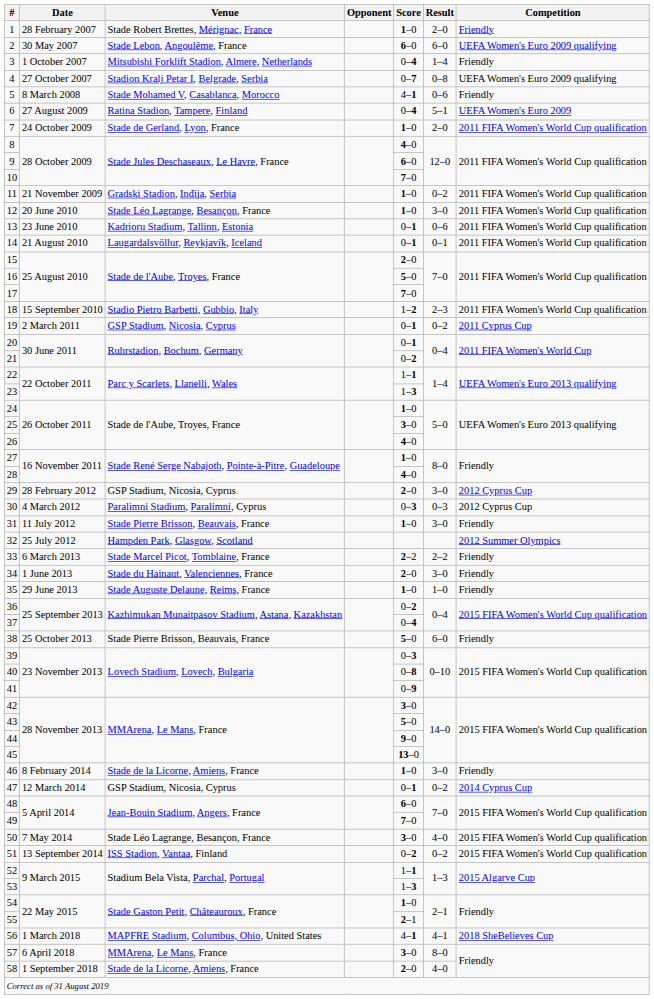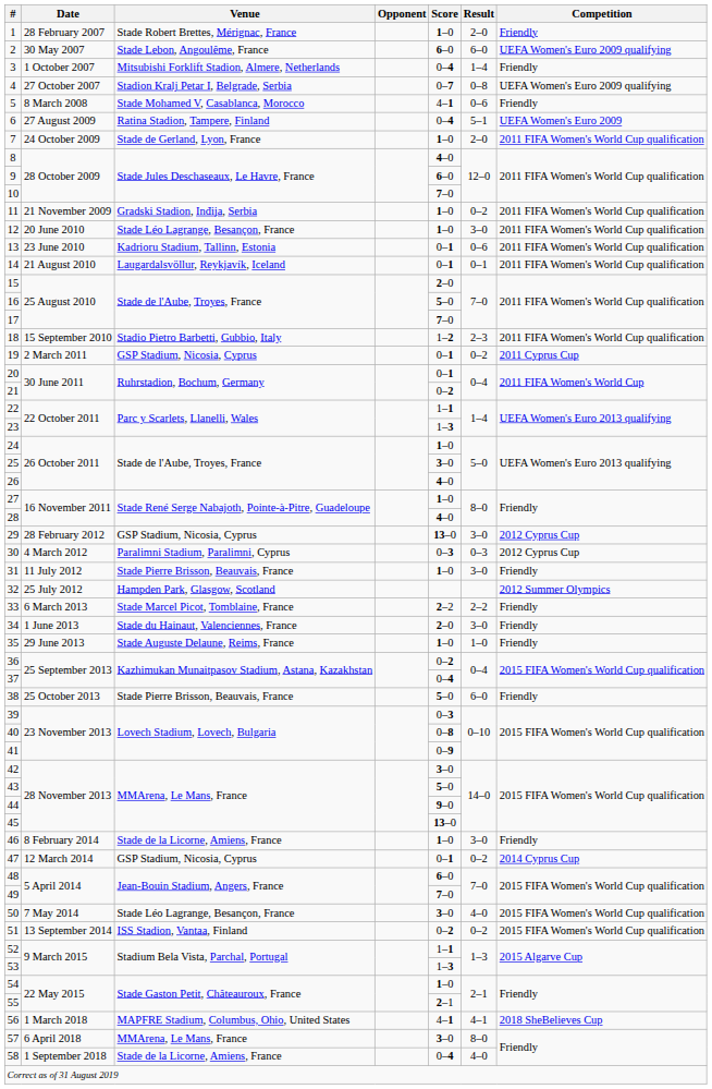 <table class="wikitable collapsible collapsed">
 <tr>
 <th>#</th>
 <th>Date</th>
 <th>Venue</th>
 <th>Opponent</th>
 <th>Score</th>
 <th>Result</th>
 <th>Competition</th>
 </tr>
 <tr>
 <td align="center">1</td>
 <td>28 February 2007</td>
 <td>Stade Robert Brettes, <a href='#'>Mérignac</a>, <a href='#'>France</a></td>
 <td></td>
 <td align="center"><strong>1</strong>–0</td>
 <td align="center">2–0</td>
 <td><a href='#'>Friendly</a></td>
 </tr>
 <tr>
 <td align="center">2</td>
 <td>30 May 2007</td>
 <td><a href='#'>Stade Lebon</a>, <a href='#'>Angoulême</a>, France</td>
 <td></td>
 <td align="center"><strong>6</strong>–0</td>
 <td align="center">6–0</td>
 <td><a href='#'>UEFA Women's Euro 2009 qualifying</a></td>
 </tr>
 <tr>
 <td align="center">3</td>
 <td>1 October 2007</td>
 <td><a href='#'>Mitsubishi Forklift Stadion</a>, <a href='#'>Almere</a>, <a href='#'>Netherlands</a></td>
 <td></td>
 <td align="center">0–<strong>4</strong></td>
 <td align="center">1–4</td>
 <td>Friendly</td>
 </tr>
 <tr>
 <td align="center">4</td>
 <td>27 October 2007</td>
 <td><a href='#'>Stadion Kralj Petar I</a>, <a href='#'>Belgrade</a>, <a href='#'>Serbia</a></td>
 <td></td>
 <td align="center">0–<strong>7</strong></td>
 <td align="center">0–8</td>
 <td>UEFA Women's Euro 2009 qualifying</td>
 </tr>
 <tr>
 <td align="center">5</td>
 <td>8 March 2008</td>
 <td><a href='#'>Stade Mohamed V</a>, <a href='#'>Casablanca</a>, <a href='#'>Morocco</a></td>
 <td></td>
 <td align="center">4–<strong>1</strong></td>
 <td align="center">0–6</td>
 <td>Friendly</td>
 </tr>
 <tr>
 <td align="center">6</td>
 <td>27 August 2009</td>
 <td><a href='#'>Ratina Stadion</a>, <a href='#'>Tampere</a>, <a href='#'>Finland</a></td>
 <td></td>
 <td align="center">0–<strong>4</strong></td>
 <td align="center">5–1</td>
 <td><a href='#'>UEFA Women's Euro 2009</a></td>
 </tr>
 <tr>
 <td align="center">7</td>
 <td>24 October 2009</td>
 <td><a href='#'>Stade de Gerland</a>, <a href='#'>Lyon</a>, France</td>
 <td></td>
 <td align="center"><strong>1</strong>–0</td>
 <td align="center">2–0</td>
 <td><a href='#'>2011 FIFA Women's World Cup qualification</a></td>
 </tr>
 <tr>
 <td align="center">8</td>
 <td rowspan="3">28 October 2009</td>
 <td rowspan="3"><a href='#'>Stade Jules Deschaseaux</a>, <a href='#'>Le Havre</a>, France</td>
 <td rowspan="3"></td>
 <td align="center"><strong>4</strong>–0</td>
 <td align="center" rowspan="3">12–0</td>
 <td rowspan="3">2011 FIFA Women's World Cup qualification</td>
 </tr>
 <tr>
 <td align="center">9</td>
 <td align="center"><strong>6</strong>–0</td>
 </tr>
 <tr>
 <td align="center">10</td>
 <td align="center"><strong>7</strong>–0</td>
 </tr>
 <tr>
 <td align="center">11</td>
 <td>21 November 2009</td>
 <td><a href='#'>Gradski Stadion</a>, <a href='#'>Inđija</a>, <a href='#'>Serbia</a></td>
 <td></td>
 <td align="center"><strong>1</strong>–0</td>
 <td align="center">0–2</td>
 <td>2011 FIFA Women's World Cup qualification</td>
 </tr>
 <tr>
 <td align="center">12</td>
 <td>20 June 2010</td>
 <td><a href='#'>Stade Léo Lagrange</a>, <a href='#'>Besançon</a>, France</td>
 <td></td>
 <td align="center"><strong>1</strong>–0</td>
 <td align="center">3–0</td>
 <td>2011 FIFA Women's World Cup qualification</td>
 </tr>
 <tr>
 <td align="center">13</td>
 <td>23 June 2010</td>
 <td><a href='#'>Kadrioru Stadium</a>, <a href='#'>Tallinn</a>, <a href='#'>Estonia</a></td>
 <td></td>
 <td align="center">0–<strong>1</strong></td>
 <td align="center">0–6</td>
 <td>2011 FIFA Women's World Cup qualification</td>
 </tr>
 <tr>
 <td align="center">14</td>
 <td>21 August 2010</td>
 <td><a href='#'>Laugardalsvöllur</a>, <a href='#'>Reykjavík</a>, <a href='#'>Iceland</a></td>
 <td></td>
 <td align="center">0–<strong>1</strong></td>
 <td align="center">0–1</td>
 <td>2011 FIFA Women's World Cup qualification</td>
 </tr>
 <tr>
 <td align="center">15</td>
 <td rowspan="3">25 August 2010</td>
 <td rowspan="3"><a href='#'>Stade de l'Aube</a>, <a href='#'>Troyes</a>, France</td>
 <td rowspan="3"></td>
 <td align="center"><strong>2</strong>–0</td>
 <td align="center" rowspan="3">7–0</td>
 <td rowspan="3">2011 FIFA Women's World Cup qualification</td>
 </tr>
 <tr>
 <td align="center">16</td>
 <td align="center"><strong>5</strong>–0</td>
 </tr>
 <tr>
 <td align="center">17</td>
 <td align="center"><strong>7</strong>–0</td>
 </tr>
 <tr>
 <td align="center">18</td>
 <td>15 September 2010</td>
 <td><a href='#'>Stadio Pietro Barbetti</a>, <a href='#'>Gubbio</a>, <a href='#'>Italy</a></td>
 <td></td>
 <td align="center">1–<strong>2</strong></td>
 <td align="center">2–3</td>
 <td>2011 FIFA Women's World Cup qualification</td>
 </tr>
 <tr>
 <td align="center">19</td>
 <td>2 March 2011</td>
 <td><a href='#'>GSP Stadium</a>, <a href='#'>Nicosia</a>, <a href='#'>Cyprus</a></td>
 <td></td>
 <td align="center">0–<strong>1</strong></td>
 <td align="center">0–2</td>
 <td><a href='#'>2011 Cyprus Cup</a></td>
 </tr>
 <tr>
 <td align="center">20</td>
 <td rowspan="2">30 June 2011</td>
 <td rowspan="2"><a href='#'>Ruhrstadion</a>, <a href='#'>Bochum</a>, <a href='#'>Germany</a></td>
 <td rowspan="2"></td>
 <td align="center">0–<strong>1</strong></td>
 <td align="center" rowspan="2">0–4</td>
 <td rowspan="2"><a href='#'>2011 FIFA Women's World Cup</a></td>
 </tr>
 <tr>
 <td align="center">21</td>
 <td align="center">0–<strong>2</strong></td>
 </tr>
 <tr>
 <td align="center">22</td>
 <td rowspan="2">22 October 2011</td>
 <td rowspan="2"><a href='#'>Parc y Scarlets</a>, <a href='#'>Llanelli</a>, <a href='#'>Wales</a></td>
 <td rowspan="2"></td>
 <td align="center">1–<strong>1</strong></td>
 <td align="center" rowspan="2">1–4</td>
 <td rowspan="2"><a href='#'>UEFA Women's Euro 2013 qualifying</a></td>
 </tr>
 <tr>
 <td align="center">23</td>
 <td align="center">1–<strong>3</strong></td>
 </tr>
 <tr>
 <td align="center">24</td>
 <td rowspan="3">26 October 2011</td>
 <td rowspan="3">Stade de l'Aube, Troyes, France</td>
 <td rowspan="3"></td>
 <td align="center"><strong>1</strong>–0</td>
 <td align="center" rowspan="3">5–0</td>
 <td rowspan="3">UEFA Women's Euro 2013 qualifying</td>
 </tr>
 <tr>
 <td align="center">25</td>
 <td align="center"><strong>3</strong>–0</td>
 </tr>
 <tr>
 <td align="center">26</td>
 <td align="center"><strong>4</strong>–0</td>
 </tr>
 <tr>
 <td align="center">27</td>
 <td rowspan="2">16 November 2011</td>
 <td rowspan="2"><a href='#'>Stade René Serge Nabajoth</a>, <a href='#'>Pointe-à-Pitre</a>, <a href='#'>Guadeloupe</a></td>
 <td rowspan="2"></td>
 <td align="center"><strong>1</strong>–0</td>
 <td align="center" rowspan="2">8–0</td>
 <td rowspan="2">Friendly</td>
 </tr>
 <tr>
 <td align="center">28</td>
 <td align="center"><strong>4</strong>–0</td>
 </tr>
 <tr>
 <td align="center">29</td>
 <td>28 February 2012</td>
 <td>GSP Stadium, Nicosia, Cyprus</td>
 <td></td>
-<td align="center"><strong>2</strong>–0</td>
+<td align="center"><strong>13</strong>–0</td>
 <td align="center">3–0</td>
 <td><a href='#'>2012 Cyprus Cup</a></td>
 </tr>
 <tr>
 <td align="center">30</td>
 <td>4 March 2012</td>
 <td><a href='#'>Paralimni Stadium</a>, <a href='#'>Paralimni</a>, Cyprus</td>
 <td></td>
 <td align="center">0–<strong>3</strong></td>
 <td align="center">0–3</td>
 <td>2012 Cyprus Cup</td>
 </tr>
 <tr>
 <td align="center">31</td>
 <td>11 July 2012</td>
 <td><a href='#'>Stade Pierre Brisson</a>, <a href='#'>Beauvais</a>, France</td>
 <td></td>
 <td align="center"><strong>1</strong>–0</td>
 <td align="center">3–0</td>
 <td>Friendly</td>
 </tr>
 <tr>
 <td align="center">32</td>
 <td>25 July 2012</td>
 <td><a href='#'>Hampden Park</a>, <a href='#'>Glasgow</a>, <a href='#'>Scotland</a></td>
 <td></td>
 <td></td>
 <td></td>
 <td><a href='#'>2012 Summer Olympics</a></td>
 </tr>
 <tr>
 <td align="center">33</td>
 <td>6 March 2013</td>
 <td><a href='#'>Stade Marcel Picot</a>, <a href='#'>Tomblaine</a>, France</td>
 <td></td>
 <td align="center"><strong>2</strong>–2</td>
 <td align="center">2–2</td>
 <td>Friendly</td>
 </tr>
 <tr>
 <td align="center">34</td>
 <td>1 June 2013</td>
 <td><a href='#'>Stade du Hainaut</a>, <a href='#'>Valenciennes</a>, France</td>
 <td></td>
 <td align="center"><strong>2</strong>–0</td>
 <td align="center">3–0</td>
 <td>Friendly</td>
 </tr>
 <tr>
 <td align="center">35</td>
 <td>29 June 2013</td>
 <td><a href='#'>Stade Auguste Delaune</a>, <a href='#'>Reims</a>, France</td>
 <td></td>
 <td align="center"><strong>1</strong>–0</td>
 <td align="center">1–0</td>
 <td>Friendly</td>
 </tr>
 <tr>
 <td align="center">36</td>
 <td rowspan="2">25 September 2013</td>
 <td rowspan="2"><a href='#'>Kazhimukan Munaitpasov Stadium</a>, <a href='#'>Astana</a>, <a href='#'>Kazakhstan</a></td>
 <td rowspan="2"></td>
 <td align="center">0–<strong>2</strong></td>
 <td align="center" rowspan="2">0–4</td>
 <td rowspan="2"><a href='#'>2015 FIFA Women's World Cup qualification</a></td>
 </tr>
 <tr>
 <td align="center">37</td>
 <td align="center">0–<strong>4</strong></td>
 </tr>
 <tr>
 <td align="center">38</td>
 <td>25 October 2013</td>
 <td>Stade Pierre Brisson, Beauvais, France</td>
 <td></td>
 <td align="center"><strong>5</strong>–0</td>
 <td align="center">6–0</td>
 <td>Friendly</td>
 </tr>
 <tr>
 <td align="center">39</td>
 <td rowspan="3">23 November 2013</td>
 <td rowspan="3"><a href='#'>Lovech Stadium</a>, <a href='#'>Lovech</a>, <a href='#'>Bulgaria</a></td>
 <td rowspan="3"></td>
 <td align="center">0–<strong>3</strong></td>
 <td align="center" rowspan="3">0–10</td>
 <td rowspan="3">2015 FIFA Women's World Cup qualification</td>
 </tr>
 <tr>
 <td align="center">40</td>
 <td align="center">0–<strong>8</strong></td>
 </tr>
 <tr>
 <td align="center">41</td>
 <td align="center">0–<strong>9</strong></td>
 </tr>
 <tr>
 <td align="center">42</td>
 <td rowspan="4">28 November 2013</td>
 <td rowspan="4"><a href='#'>MMArena</a>, <a href='#'>Le Mans</a>, France</td>
 <td rowspan="4"></td>
 <td align="center"><strong>3</strong>–0</td>
 <td align="center" rowspan="4">14–0</td>
 <td rowspan="4">2015 FIFA Women's World Cup qualification</td>
 </tr>
 <tr>
 <td align="center">43</td>
 <td align="center"><strong>5</strong>–0</td>
 </tr>
 <tr>
 <td align="center">44</td>
 <td align="center"><strong>9</strong>–0</td>
 </tr>
 <tr>
 <td align="center">45</td>
 <td align="center"><strong>13</strong>–0</td>
 </tr>
 <tr>
 <td align="center">46</td>
 <td>8 February 2014</td>
 <td><a href='#'>Stade de la Licorne</a>, <a href='#'>Amiens</a>, France</td>
 <td></td>
 <td align="center"><strong>1</strong>–0</td>
 <td align="center">3–0</td>
 <td>Friendly</td>
 </tr>
 <tr>
 <td align="center">47</td>
 <td>12 March 2014</td>
 <td>GSP Stadium, Nicosia, Cyprus</td>
 <td></td>
 <td align="center">0–<strong>1</strong></td>
 <td align="center">0–2</td>
 <td><a href='#'>2014 Cyprus Cup</a></td>
 </tr>
 <tr>
 <td align="center">48</td>
 <td rowspan="2">5 April 2014</td>
 <td rowspan="2"><a href='#'>Jean-Bouin Stadium</a>, <a href='#'>Angers</a>, France</td>
 <td rowspan="2"></td>
 <td align="center"><strong>6</strong>–0</td>
 <td align="center" rowspan="2">7–0</td>
 <td rowspan="2">2015 FIFA Women's World Cup qualification</td>
 </tr>
 <tr>
 <td align="center">49</td>
 <td align="center"><strong>7</strong>–0</td>
 </tr>
 <tr>
 <td align="center">50</td>
 <td>7 May 2014</td>
 <td>Stade Léo Lagrange, Besançon, France</td>
 <td></td>
 <td align="center"><strong>3</strong>–0</td>
 <td align="center">4–0</td>
 <td>2015 FIFA Women's World Cup qualification</td>
 </tr>
 <tr>
 <td align="center">51</td>
 <td>13 September 2014</td>
 <td><a href='#'>ISS Stadion</a>, <a href='#'>Vantaa</a>, Finland</td>
 <td></td>
 <td align="center">0–<strong>2</strong></td>
 <td align="center">0–2</td>
 <td>2015 FIFA Women's World Cup qualification</td>
 </tr>
 <tr>
 <td align="center">52</td>
 <td rowspan="2">9 March 2015</td>
 <td rowspan="2">Stadium Bela Vista, <a href='#'>Parchal</a>, <a href='#'>Portugal</a></td>
 <td rowspan="2"></td>
 <td align="center">1–<strong>1</strong></td>
 <td align="center" rowspan="2">1–3</td>
 <td rowspan="2"><a href='#'>2015 Algarve Cup</a></td>
 </tr>
 <tr>
 <td align="center">53</td>
 <td align="center">1–<strong>3</strong></td>
 </tr>
 <tr>
 <td align="center">54</td>
 <td rowspan="2">22 May 2015</td>
 <td rowspan="2"><a href='#'>Stade Gaston Petit</a>, <a href='#'>Châteauroux</a>, France</td>
 <td rowspan="2"></td>
 <td align="center"><strong>1</strong>–0</td>
 <td align="center" rowspan="2">2–1</td>
 <td rowspan="2">Friendly</td>
 </tr>
 <tr>
 <td align="center">55</td>
 <td align="center"><strong>2</strong>–1</td>
 </tr>
 <tr>
 <td align="center">56</td>
 <td>1 March 2018</td>
 <td><a href='#'>MAPFRE Stadium</a>, <a href='#'>Columbus, Ohio</a>, United States</td>
 <td></td>
 <td align="center">4–<strong>1</strong></td>
 <td align="center">4–1</td>
 <td><a href='#'>2018 SheBelieves Cup</a></td>
 </tr>
 <tr>
 <td align="center">57</td>
 <td>6 April 2018</td>
 <td><a href='#'>MMArena</a>, <a href='#'>Le Mans</a>, France</td>
 <td></td>
 <td align="center"><strong>3</strong>–0</td>
 <td align="center">8–0</td>
 <td rowspan="2">Friendly</td>
 </tr>
 <tr>
 <td align="center">58</td>
 <td>1 September 2018</td>
 <td><a href='#'>Stade de la Licorne</a>, <a href='#'>Amiens</a>, France</td>
 <td></td>
-<td align="center"><strong>2</strong>–0</td>
+<td align="center">0–<strong>4</strong></td>
 <td align="center">4–0</td>
 </tr>
 <tr>
 <td colspan="12"><small><em>Correct as of 31 August 2019</em></small></td>
 </tr>
 </table>
